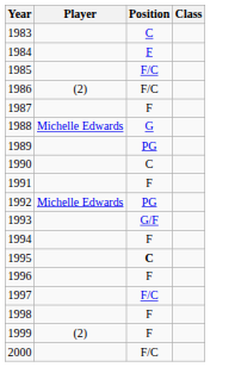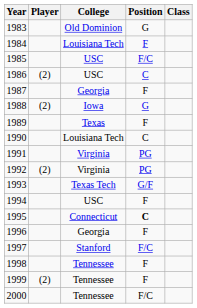 <table class="wikitable sortable" style="text-align:center">
 <tr>
 <th>Year</th>
 <th>Player</th>
+<th>College</th>
 <th>Position</th>
 <th>Class</th>
 </tr>
 <tr>
 <td>1983</td>
 <td></td>
-<td><a href='#'>C</a></td>
+<td><a href='#'>Old Dominion</a></td>
+<td>G</td>
 <td></td>
 </tr>
 <tr>
 <td>1984</td>
 <td></td>
+<td><a href='#'>Louisiana Tech</a></td>
 <td><a href='#'>F</a></td>
 <td></td>
 </tr>
 <tr>
 <td>1985</td>
 <td></td>
+<td><a href='#'>USC</a></td>
 <td><a href='#'>F/C</a></td>
 <td></td>
 </tr>
 <tr>
 <td>1986</td>
 <td> (2)</td>
-<td>F/C</td>
+<td>USC</td>
+<td><a href='#'>C</a></td>
 <td></td>
 </tr>
 <tr>
 <td>1987</td>
 <td></td>
+<td><a href='#'>Georgia</a></td>
 <td>F</td>
 <td></td>
 </tr>
 <tr>
 <td>1988</td>
-<td><a href='#'>Michelle Edwards</a></td>
+<td> (2)</td>
+<td><a href='#'>Iowa</a></td>
 <td><a href='#'>G</a></td>
 <td></td>
 </tr>
 <tr>
 <td>1989</td>
 <td></td>
-<td><a href='#'>PG</a></td>
+<td><a href='#'>Texas</a></td>
+<td>F</td>
 <td></td>
 </tr>
 <tr>
 <td>1990</td>
 <td></td>
+<td>Louisiana Tech</td>
 <td>C</td>
 <td></td>
 </tr>
 <tr>
 <td>1991</td>
 <td></td>
-<td>F</td>
+<td><a href='#'>Virginia</a></td>
+<td><a href='#'>PG</a></td>
 <td></td>
 </tr>
 <tr>
 <td>1992</td>
-<td><a href='#'>Michelle Edwards</a></td>
+<td> (2)</td>
+<td>Virginia</td>
 <td><a href='#'>PG</a></td>
 <td></td>
 </tr>
 <tr>
 <td>1993</td>
 <td></td>
+<td><a href='#'>Texas Tech</a></td>
 <td><a href='#'>G/F</a></td>
 <td></td>
 </tr>
 <tr>
 <td>1994</td>
 <td></td>
+<td>USC</td>
 <td>F</td>
 <td></td>
 </tr>
 <tr>
 <td>1995</td>
 <td></td>
+<td><a href='#'>Connecticut</a></td>
 <td><strong>C</strong></td>
 <td></td>
 </tr>
 <tr>
 <td>1996</td>
 <td></td>
+<td>Georgia</td>
 <td>F</td>
 <td></td>
 </tr>
 <tr>
 <td>1997</td>
 <td></td>
+<td><a href='#'>Stanford</a></td>
 <td><a href='#'>F/C</a></td>
 <td></td>
 </tr>
 <tr>
 <td>1998</td>
 <td></td>
+<td><a href='#'>Tennessee</a></td>
 <td>F</td>
 <td></td>
 </tr>
 <tr>
 <td>1999</td>
 <td> (2)</td>
+<td>Tennessee</td>
 <td>F</td>
 <td></td>
 </tr>
 <tr>
 <td>2000</td>
 <td></td>
+<td>Tennessee</td>
 <td>F/C</td>
 <td></td>
 </tr>
 </table>
